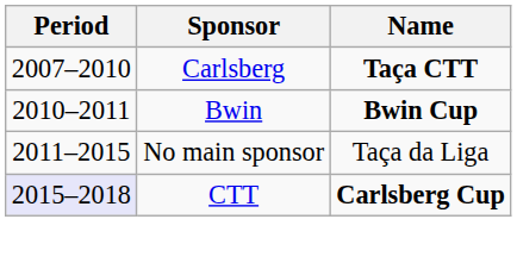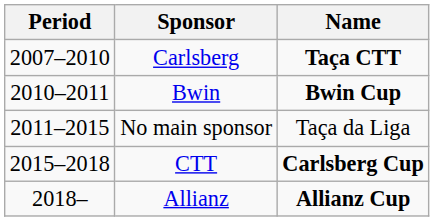 <table class="wikitable" style="text-align:center">
 <tr>
 <th>Period</th>
 <th>Sponsor</th>
 <th>Name</th>
 </tr>
 <tr>
 <td>2007–2010</td>
 <td rowspan=1><a href='#'>Carlsberg</a></td>
 <td><strong>Taça CTT</strong></td>
 </tr>
 <tr>
 <td>2010–2011</td>
 <td rowspan=1><a href='#'>Bwin</a></td>
 <td><strong>Bwin Cup</strong></td>
 </tr>
 <tr>
 <td>2011–2015</td>
 <td rowspan=1>No main sponsor</td>
 <td>Taça da Liga</td>
 </tr>
 <tr>
-<td style="background: lavender;">2015–2018</td>
+<td>2015–2018</td>
 <td><a href='#'>CTT</a></td>
 <td><strong>Carlsberg Cup</strong></td>
 </tr>
+<tr>
+<td>2018–</td>
+<td><a href='#'>Allianz</a></td>
+<td><strong>Allianz Cup</strong></td>
+</tr>
 </table>
